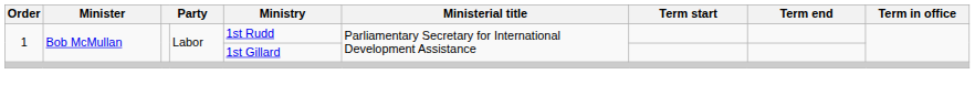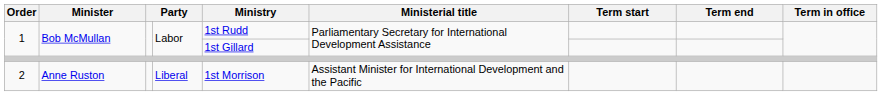 <table class="wikitable">
 <tr>
 <th width=5>Order</th>
 <th width=150>Minister</th>
 <th width=75 colspan=2>Party</th>
 <th width=150>Ministry</th>
 <th width=375>Ministerial title</th>
 <th width=150>Term start</th>
 <th width=150>Term end</th>
 <th width=130>Term in office</th>
 </tr>
 <tr>
 <td align=center rowspan=2>1</td>
 <td rowspan=2><a href='#'>Bob McMullan</a></td>
 <td rowspan=2 ></td>
 <td rowspan=2>Labor</td>
 <td><a href='#'>1st Rudd</a></td>
 <td rowspan=2>Parliamentary Secretary for International Development Assistance</td>
 <td align=center></td>
 <td align=center></td>
 <td align=right rowspan=2><strong></strong></td>
 </tr>
 <tr>
 <td><a href='#'>1st Gillard</a></td>
 <td align=center></td>
 <td align=center></td>
 </tr>
 <tr>
 <th colspan=9 style="background: #cccccc;"></th>
 </tr>
+<tr>
+<td align=center>2</td>
+<td><a href='#'>Anne Ruston</a></td>
+<td></td>
+<td><a href='#'>Liberal</a></td>
+<td><a href='#'>1st Morrison</a></td>
+<td>Assistant Minister for International Development and the Pacific</td>
+<td align=center></td>
+<td align=center></td>
+<td align=right></td>
+</tr>
 </table>
